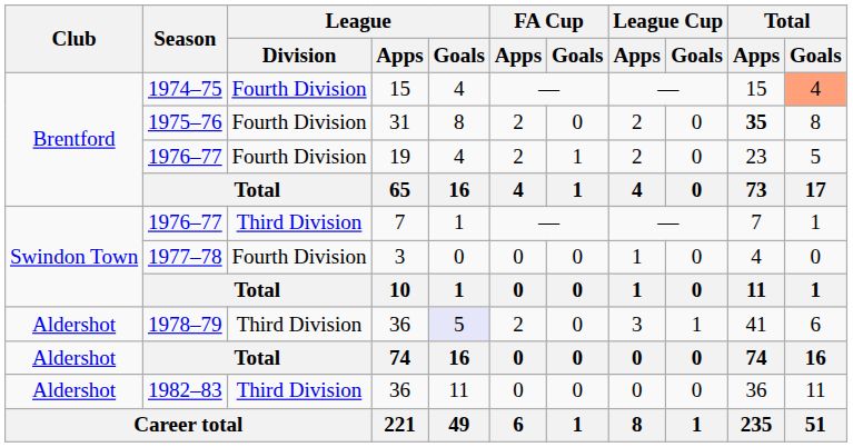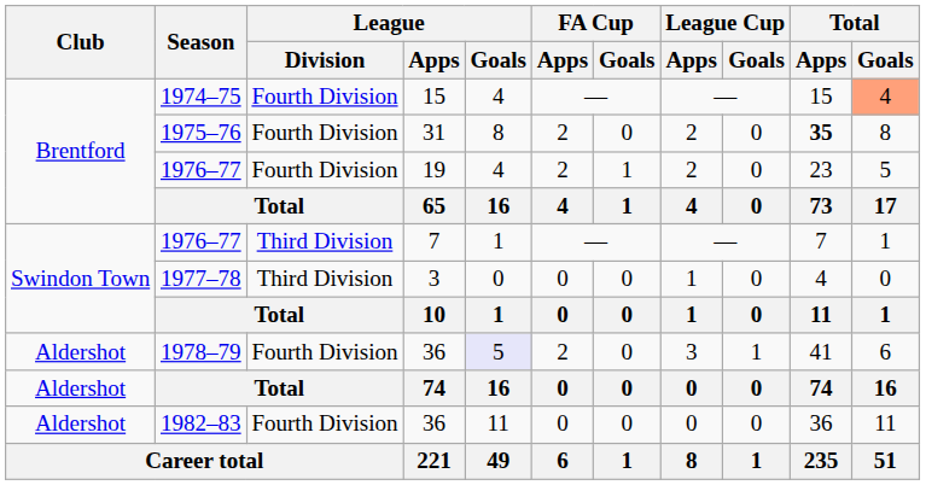 <table class="wikitable" style="text-align: center;">
 <tr>
 <th rowspan="2">Club</th>
 <th rowspan="2">Season</th>
 <th colspan="3">League</th>
 <th colspan="2">FA Cup</th>
 <th colspan="2">League Cup</th>
 <th colspan="2">Total</th>
 </tr>
 <tr>
 <th>Division</th>
 <th>Apps</th>
 <th>Goals</th>
 <th>Apps</th>
 <th>Goals</th>
 <th>Apps</th>
 <th>Goals</th>
 <th>Apps</th>
 <th>Goals</th>
 </tr>
 <tr>
 <td rowspan="4"><a href='#'>Brentford</a></td>
 <td><a href='#'>1974–75</a></td>
 <td><a href='#'>Fourth Division</a></td>
 <td>15</td>
 <td>4</td>
 <td colspan="2">—</td>
 <td colspan="2">—</td>
 <td>15</td>
 <td style="background: lightsalmon;">4</td>
 </tr>
 <tr>
 <td><a href='#'>1975–76</a></td>
 <td>Fourth Division</td>
 <td>31</td>
 <td>8</td>
 <td>2</td>
 <td>0</td>
 <td>2</td>
 <td>0</td>
 <td><strong>35</strong></td>
 <td>8</td>
 </tr>
 <tr>
 <td><a href='#'>1976–77</a></td>
 <td>Fourth Division</td>
 <td>19</td>
 <td>4</td>
 <td>2</td>
 <td>1</td>
 <td>2</td>
 <td>0</td>
 <td>23</td>
 <td>5</td>
 </tr>
 <tr>
 <th colspan="2">Total</th>
 <th>65</th>
 <th>16</th>
 <th>4</th>
 <th>1</th>
 <th>4</th>
 <th>0</th>
 <th>73</th>
 <th>17</th>
 </tr>
 <tr>
 <td rowspan="3"><a href='#'>Swindon Town</a></td>
 <td><a href='#'>1976–77</a></td>
 <td><a href='#'>Third Division</a></td>
 <td>7</td>
 <td>1</td>
 <td colspan="2">—</td>
 <td colspan="2">—</td>
 <td>7</td>
 <td>1</td>
 </tr>
 <tr>
 <td><a href='#'>1977–78</a></td>
-<td>Fourth Division</td>
+<td>Third Division</td>
 <td>3</td>
 <td>0</td>
 <td>0</td>
 <td>0</td>
 <td>1</td>
 <td>0</td>
 <td>4</td>
 <td>0</td>
 </tr>
 <tr>
 <th colspan="2">Total</th>
 <th>10</th>
 <th>1</th>
 <th>0</th>
 <th>0</th>
 <th>1</th>
 <th>0</th>
 <th>11</th>
 <th>1</th>
 </tr>
 <tr>
 <td><a href='#'>Aldershot</a></td>
 <td><a href='#'>1978–79</a></td>
-<td>Third Division</td>
+<td>Fourth Division</td>
 <td>36</td>
 <td style="background: lavender;">5</td>
 <td>2</td>
 <td>0</td>
 <td>3</td>
 <td>1</td>
 <td>41</td>
 <td>6</td>
 </tr>
 <tr>
 <td><a href='#'>Aldershot</a></td>
 <th colspan="2">Total</th>
 <th>74</th>
 <th>16</th>
 <th>0</th>
 <th>0</th>
 <th>0</th>
 <th>0</th>
 <th>74</th>
 <th>16</th>
 </tr>
 <tr>
 <td><a href='#'>Aldershot</a></td>
 <td><a href='#'>1982–83</a></td>
-<td><a href='#'>Third Division</a></td>
+<td>Fourth Division</td>
 <td>36</td>
 <td>11</td>
 <td>0</td>
 <td>0</td>
 <td>0</td>
 <td>0</td>
 <td>36</td>
 <td>11</td>
 </tr>
 <tr>
 <th colspan="3">Career total</th>
 <th>221</th>
 <th>49</th>
 <th>6</th>
 <th>1</th>
 <th>8</th>
 <th>1</th>
 <th>235</th>
 <th>51</th>
 </tr>
 </table>
